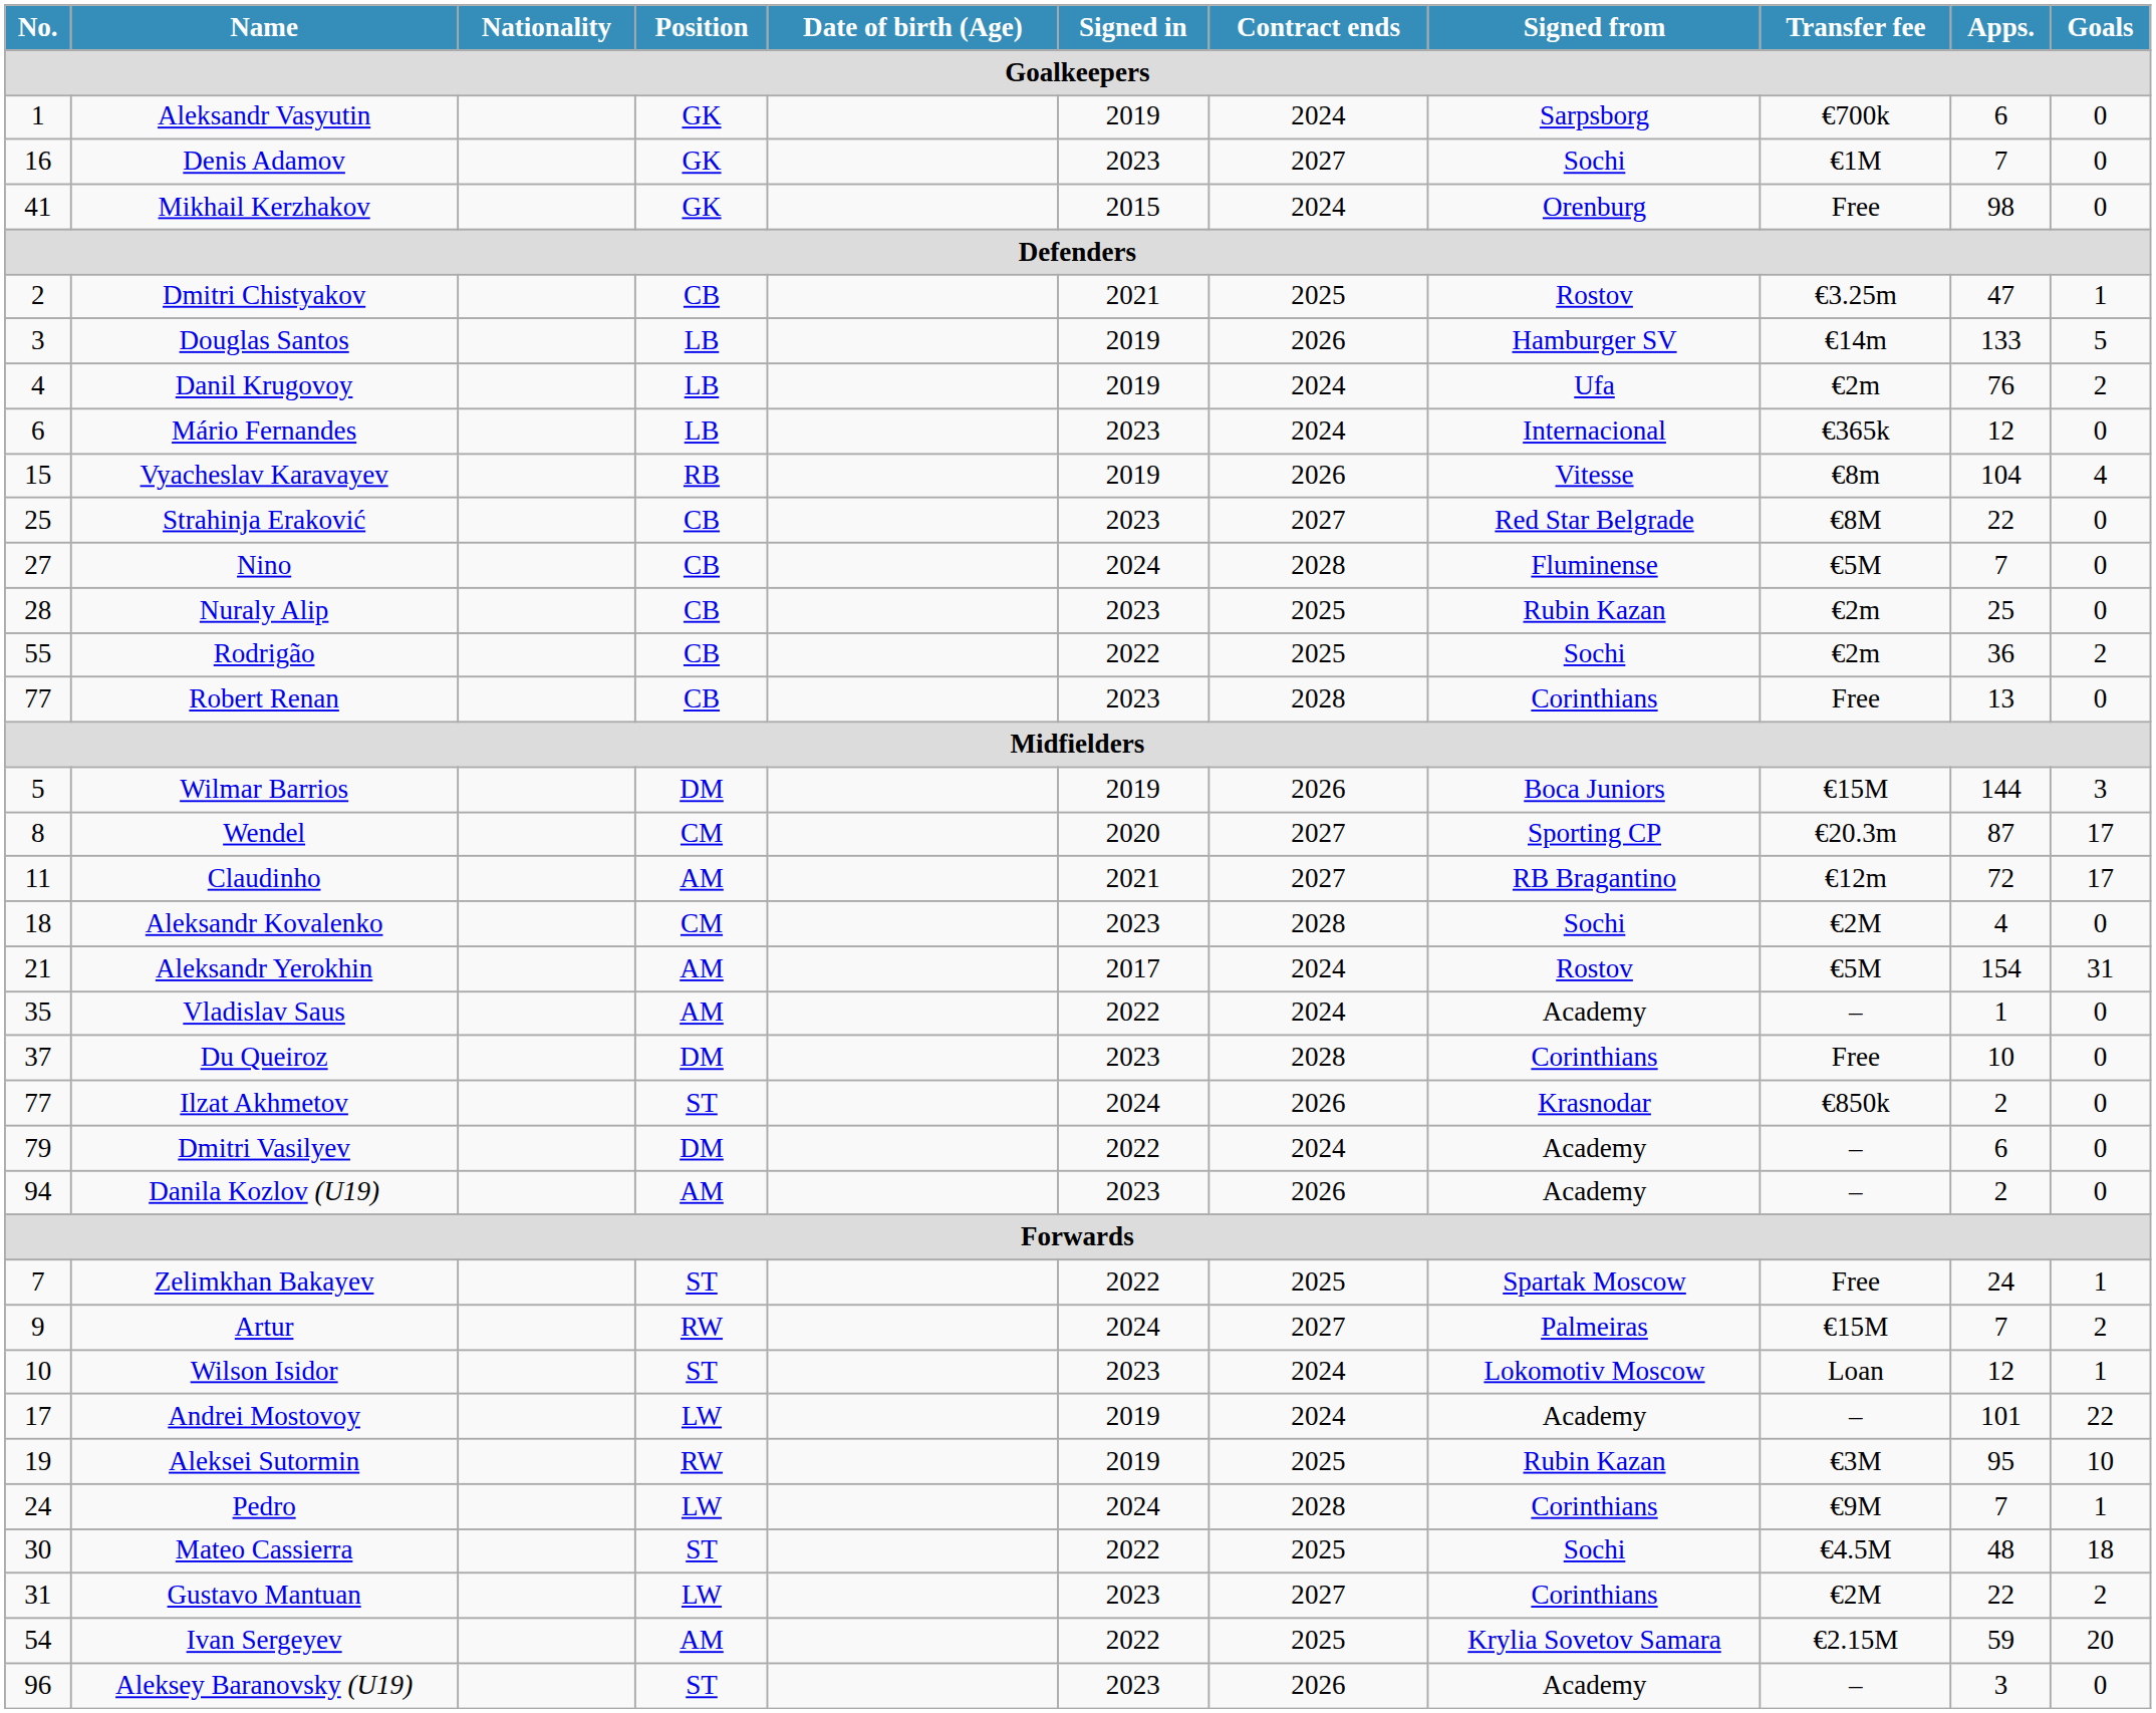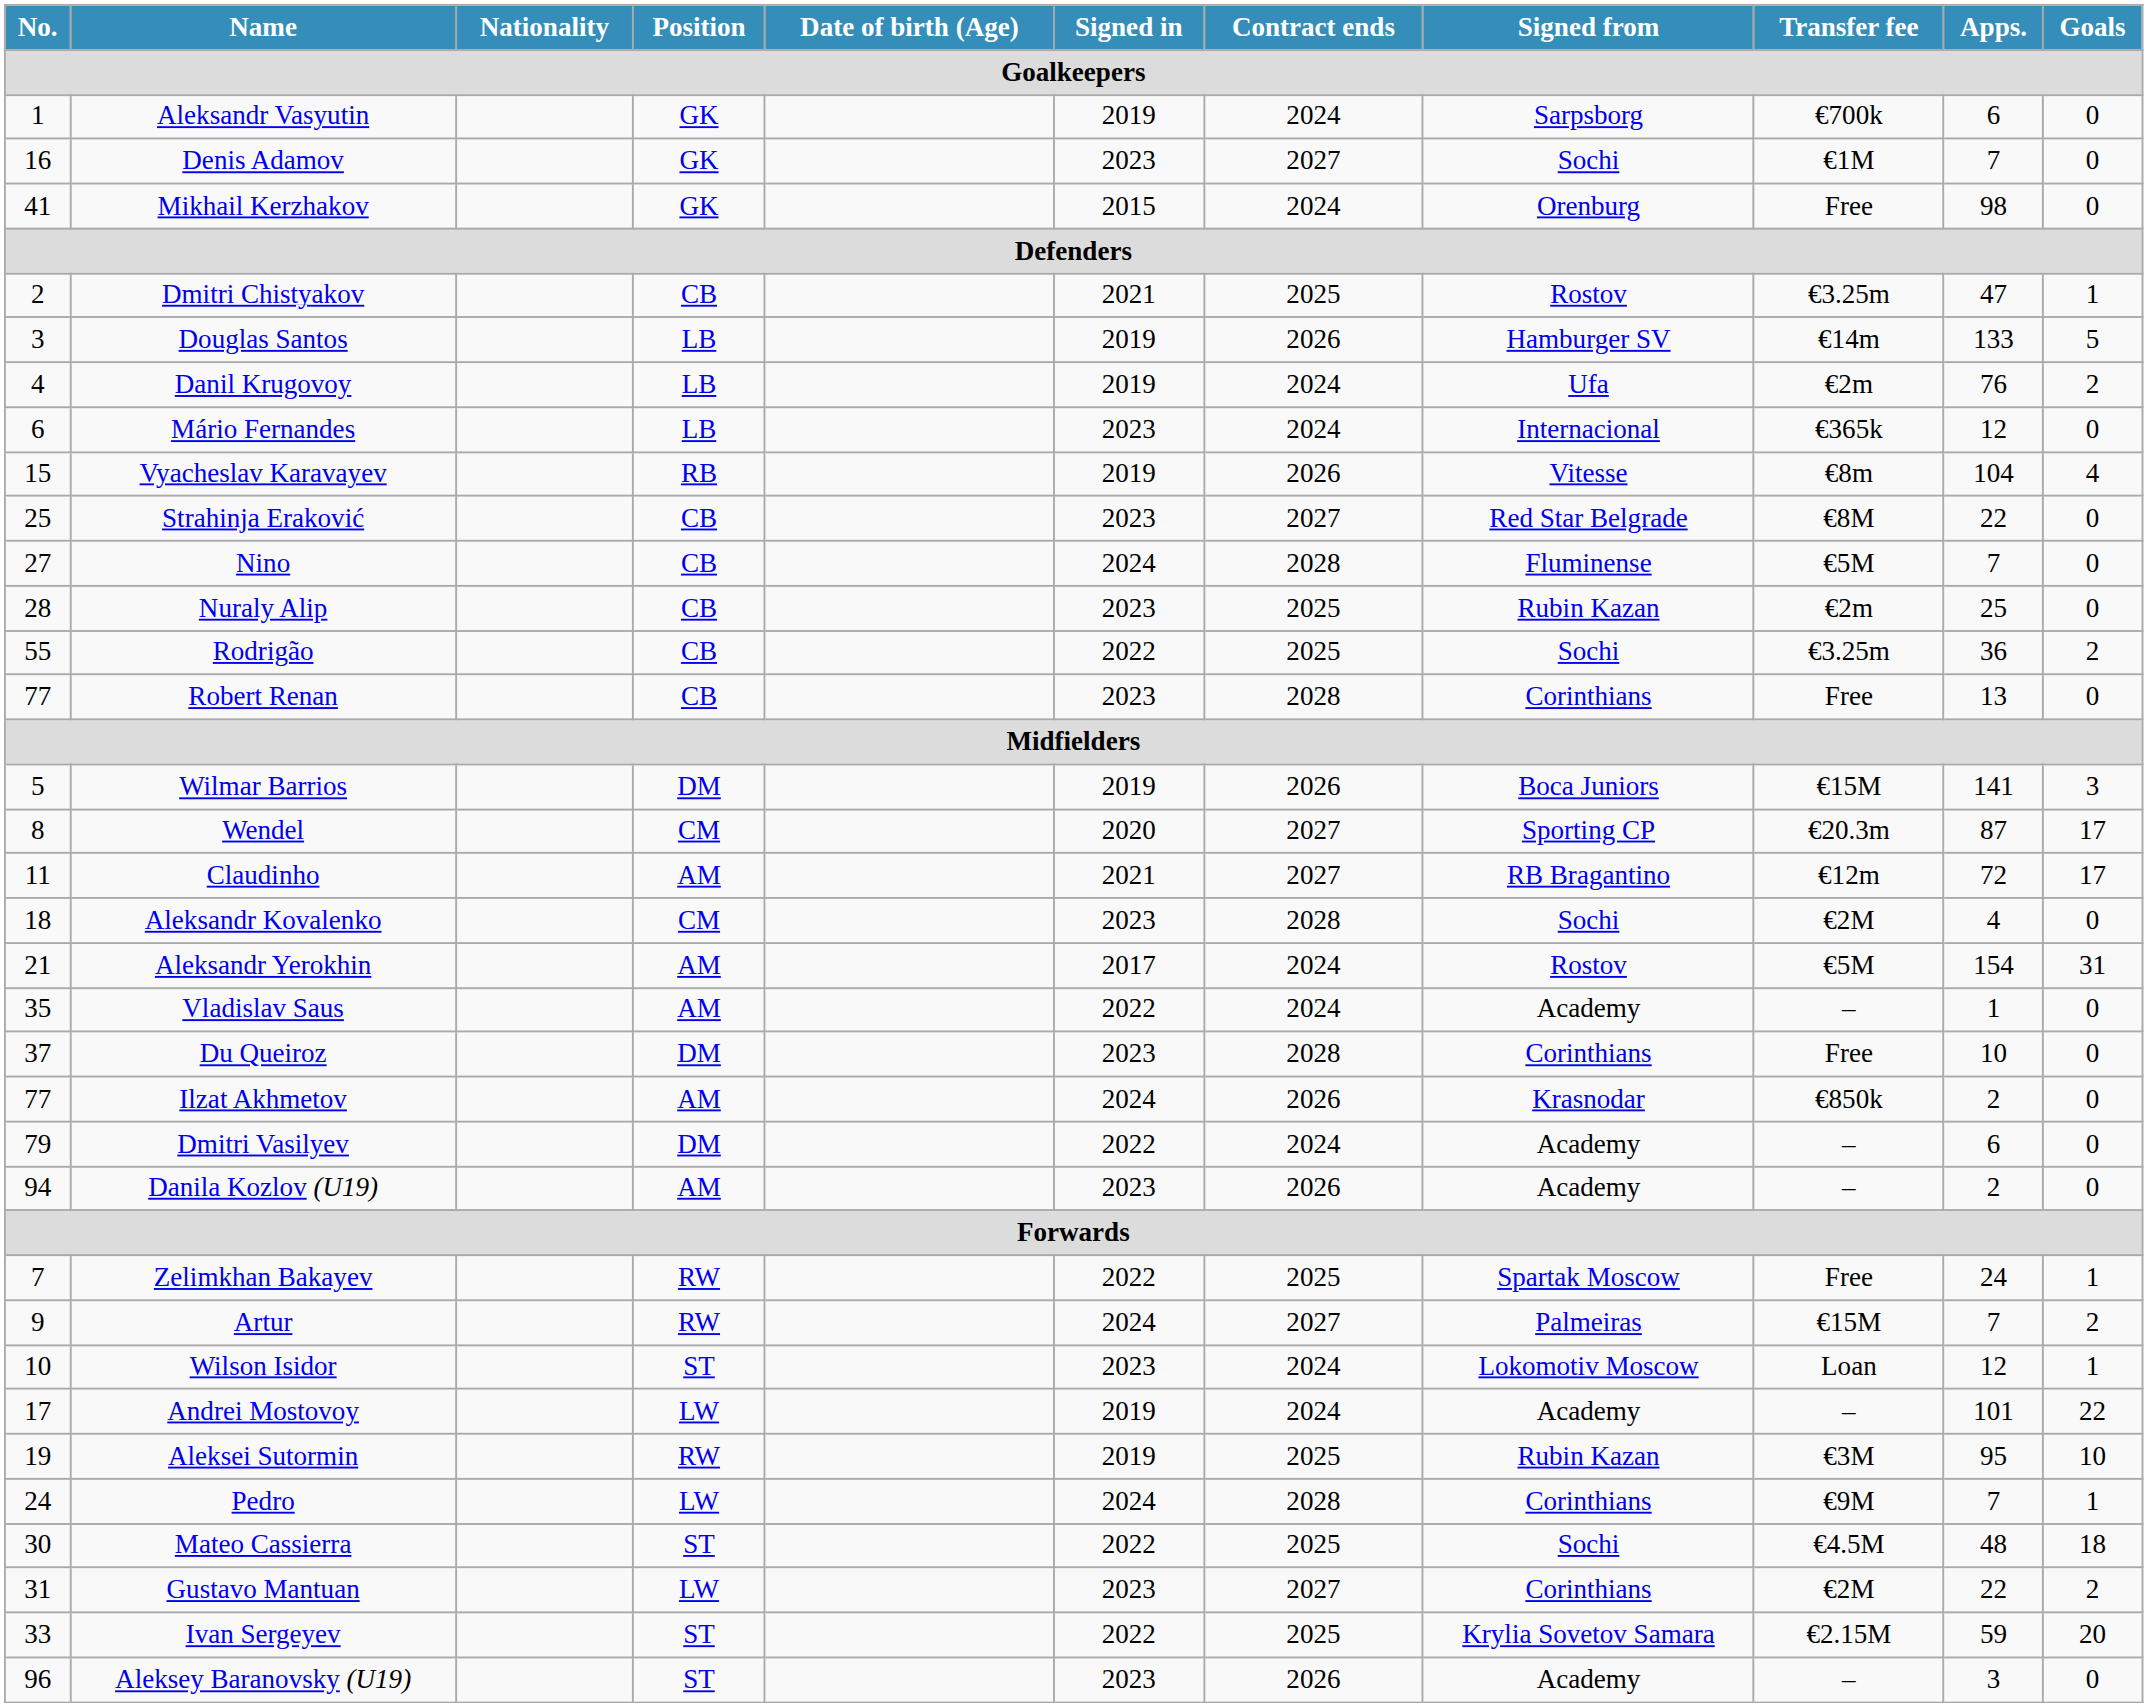 <table class="wikitable"  style="text-align:center; font-size:90%; width:90%;">
 <tr>
 <th style="background:#348EB9; color:white; text-align:center;">No.</th>
 <th style="background:#348EB9; color:white; text-align:center;">Name</th>
 <th style="background:#348EB9; color:white; text-align:center;">Nationality</th>
 <th style="background:#348EB9; color:white; text-align:center;">Position</th>
 <th style="background:#348EB9; color:white; text-align:center;">Date of birth (Age)</th>
 <th style="background:#348EB9; color:white; text-align:center;">Signed in</th>
 <th style="background:#348EB9; color:white; text-align:center;">Contract ends</th>
 <th style="background:#348EB9; color:white; text-align:center;">Signed from</th>
 <th style="background:#348EB9; color:white; text-align:center;">Transfer fee</th>
 <th style="background:#348EB9; color:white; text-align:center;">Apps.</th>
 <th style="background:#348EB9; color:white; text-align:center;">Goals</th>
 </tr>
 <tr>
 <th colspan="11"  style="background:#dcdcdc; text-align:center;">Goalkeepers</th>
 </tr>
 <tr>
 <td>1</td>
 <td><a href='#'>Aleksandr Vasyutin</a></td>
 <td></td>
 <td><a href='#'>GK</a></td>
 <td></td>
 <td>2019</td>
 <td>2024</td>
 <td> <a href='#'>Sarpsborg</a></td>
 <td>€700k</td>
 <td>6</td>
 <td>0</td>
 </tr>
 <tr>
 <td>16</td>
 <td><a href='#'>Denis Adamov</a></td>
 <td></td>
 <td><a href='#'>GK</a></td>
 <td></td>
 <td>2023</td>
 <td>2027</td>
 <td> <a href='#'>Sochi</a></td>
 <td>€1M</td>
 <td>7</td>
 <td>0</td>
 </tr>
 <tr>
 <td>41</td>
 <td><a href='#'>Mikhail Kerzhakov</a></td>
 <td></td>
 <td><a href='#'>GK</a></td>
 <td></td>
 <td>2015</td>
 <td>2024</td>
 <td> <a href='#'>Orenburg</a></td>
 <td>Free</td>
 <td>98</td>
 <td>0</td>
 </tr>
 <tr>
 <th colspan="11"  style="background:#dcdcdc; text-align:center;">Defenders</th>
 </tr>
 <tr>
 <td>2</td>
 <td><a href='#'>Dmitri Chistyakov</a></td>
 <td></td>
 <td><a href='#'>CB</a></td>
 <td></td>
 <td>2021</td>
 <td>2025</td>
 <td> <a href='#'>Rostov</a></td>
 <td>€3.25m</td>
 <td>47</td>
 <td>1</td>
 </tr>
 <tr>
 <td>3</td>
 <td><a href='#'>Douglas Santos</a></td>
 <td></td>
 <td><a href='#'>LB</a></td>
 <td></td>
 <td>2019</td>
 <td>2026</td>
 <td> <a href='#'>Hamburger SV</a></td>
 <td>€14m</td>
 <td>133</td>
 <td>5</td>
 </tr>
 <tr>
 <td>4</td>
 <td><a href='#'>Danil Krugovoy</a></td>
 <td></td>
 <td><a href='#'>LB</a></td>
 <td></td>
 <td>2019</td>
 <td>2024</td>
 <td> <a href='#'>Ufa</a></td>
 <td>€2m</td>
 <td>76</td>
 <td>2</td>
 </tr>
 <tr>
 <td>6</td>
 <td><a href='#'>Mário Fernandes</a></td>
 <td></td>
 <td><a href='#'>LB</a></td>
 <td></td>
 <td>2023</td>
 <td>2024</td>
 <td> <a href='#'>Internacional</a></td>
 <td>€365k</td>
 <td>12</td>
 <td>0</td>
 </tr>
 <tr>
 <td>15</td>
 <td><a href='#'>Vyacheslav Karavayev</a></td>
 <td></td>
 <td><a href='#'>RB</a></td>
 <td></td>
 <td>2019</td>
 <td>2026</td>
 <td> <a href='#'>Vitesse</a></td>
 <td>€8m</td>
 <td>104</td>
 <td>4</td>
 </tr>
 <tr>
 <td>25</td>
 <td><a href='#'>Strahinja Eraković</a></td>
 <td></td>
 <td><a href='#'>CB</a></td>
 <td></td>
 <td>2023</td>
 <td>2027</td>
 <td> <a href='#'>Red Star Belgrade</a></td>
 <td>€8M</td>
 <td>22</td>
 <td>0</td>
 </tr>
 <tr>
 <td>27</td>
 <td><a href='#'>Nino</a></td>
 <td></td>
 <td><a href='#'>CB</a></td>
 <td></td>
 <td>2024</td>
 <td>2028</td>
 <td> <a href='#'>Fluminense</a></td>
 <td>€5M</td>
 <td>7</td>
 <td>0</td>
 </tr>
 <tr>
 <td>28</td>
 <td><a href='#'>Nuraly Alip</a></td>
 <td></td>
 <td><a href='#'>CB</a></td>
 <td></td>
 <td>2023</td>
 <td>2025</td>
 <td> <a href='#'>Rubin Kazan</a></td>
 <td>€2m</td>
 <td>25</td>
 <td>0</td>
 </tr>
 <tr>
 <td>55</td>
 <td><a href='#'>Rodrigão</a></td>
 <td></td>
 <td><a href='#'>CB</a></td>
 <td></td>
 <td>2022</td>
 <td>2025</td>
 <td> <a href='#'>Sochi</a></td>
-<td>€2m</td>
+<td>€3.25m</td>
 <td>36</td>
 <td>2</td>
 </tr>
 <tr>
 <td>77</td>
 <td><a href='#'>Robert Renan</a></td>
 <td></td>
 <td><a href='#'>CB</a></td>
 <td></td>
 <td>2023</td>
 <td>2028</td>
 <td> <a href='#'>Corinthians</a></td>
 <td>Free</td>
 <td>13</td>
 <td>0</td>
 </tr>
 <tr>
 <th colspan="11"  style="background:#dcdcdc; text-align:center;">Midfielders</th>
 </tr>
 <tr>
 <td>5</td>
 <td><a href='#'>Wilmar Barrios</a></td>
 <td></td>
 <td><a href='#'>DM</a></td>
 <td></td>
 <td>2019</td>
 <td>2026</td>
 <td> <a href='#'>Boca Juniors</a></td>
 <td>€15M</td>
-<td>144</td>
+<td>141</td>
 <td>3</td>
 </tr>
 <tr>
 <td>8</td>
 <td><a href='#'>Wendel</a></td>
 <td></td>
 <td><a href='#'>CM</a></td>
 <td></td>
 <td>2020</td>
 <td>2027</td>
 <td> <a href='#'>Sporting CP</a></td>
 <td>€20.3m</td>
 <td>87</td>
 <td>17</td>
 </tr>
 <tr>
 <td>11</td>
 <td><a href='#'>Claudinho</a></td>
 <td></td>
 <td><a href='#'>AM</a></td>
 <td></td>
 <td>2021</td>
 <td>2027</td>
 <td> <a href='#'>RB Bragantino</a></td>
 <td>€12m</td>
 <td>72</td>
 <td>17</td>
 </tr>
 <tr>
 <td>18</td>
 <td><a href='#'>Aleksandr Kovalenko</a></td>
 <td></td>
 <td><a href='#'>CM</a></td>
 <td></td>
 <td>2023</td>
 <td>2028</td>
 <td> <a href='#'>Sochi</a></td>
 <td>€2M</td>
 <td>4</td>
 <td>0</td>
 </tr>
 <tr>
 <td>21</td>
 <td><a href='#'>Aleksandr Yerokhin</a></td>
 <td></td>
 <td><a href='#'>AM</a></td>
 <td></td>
 <td>2017</td>
 <td>2024</td>
 <td> <a href='#'>Rostov</a></td>
 <td>€5M</td>
 <td>154</td>
 <td>31</td>
 </tr>
 <tr>
 <td>35</td>
 <td><a href='#'>Vladislav Saus</a></td>
 <td></td>
 <td><a href='#'>AM</a></td>
 <td></td>
 <td>2022</td>
 <td>2024</td>
 <td>Academy</td>
 <td>–</td>
 <td>1</td>
 <td>0</td>
 </tr>
 <tr>
 <td>37</td>
 <td><a href='#'>Du Queiroz</a></td>
 <td></td>
 <td><a href='#'>DM</a></td>
 <td></td>
 <td>2023</td>
 <td>2028</td>
 <td> <a href='#'>Corinthians</a></td>
 <td>Free</td>
 <td>10</td>
 <td>0</td>
 </tr>
 <tr>
 <td>77</td>
 <td><a href='#'>Ilzat Akhmetov</a></td>
 <td></td>
-<td><a href='#'>ST</a></td>
+<td><a href='#'>AM</a></td>
 <td></td>
 <td>2024</td>
 <td>2026</td>
 <td> <a href='#'>Krasnodar</a></td>
 <td>€850k</td>
 <td>2</td>
 <td>0</td>
 </tr>
 <tr>
 <td>79</td>
 <td><a href='#'>Dmitri Vasilyev</a></td>
 <td></td>
 <td><a href='#'>DM</a></td>
 <td></td>
 <td>2022</td>
 <td>2024</td>
 <td>Academy</td>
 <td>–</td>
 <td>6</td>
 <td>0</td>
 </tr>
 <tr>
 <td>94</td>
 <td><a href='#'>Danila Kozlov</a> <em>(U19)</em></td>
 <td></td>
 <td><a href='#'>AM</a></td>
 <td></td>
 <td>2023</td>
 <td>2026</td>
 <td>Academy</td>
 <td>–</td>
 <td>2</td>
 <td>0</td>
 </tr>
 <tr>
 <th colspan="11"  style="background:#dcdcdc; text-align:center;">Forwards</th>
 </tr>
 <tr>
 <td>7</td>
 <td><a href='#'>Zelimkhan Bakayev</a></td>
 <td></td>
-<td><a href='#'>ST</a></td>
+<td><a href='#'>RW</a></td>
 <td></td>
 <td>2022</td>
 <td>2025</td>
 <td> <a href='#'>Spartak Moscow</a></td>
 <td>Free</td>
 <td>24</td>
 <td>1</td>
 </tr>
 <tr>
 <td>9</td>
 <td><a href='#'>Artur</a></td>
 <td></td>
 <td><a href='#'>RW</a></td>
 <td></td>
 <td>2024</td>
 <td>2027</td>
 <td> <a href='#'>Palmeiras</a></td>
 <td>€15M</td>
 <td>7</td>
 <td>2</td>
 </tr>
 <tr>
 <td>10</td>
 <td><a href='#'>Wilson Isidor</a></td>
 <td></td>
 <td><a href='#'>ST</a></td>
 <td></td>
 <td>2023</td>
 <td>2024</td>
 <td> <a href='#'>Lokomotiv Moscow</a></td>
 <td>Loan</td>
 <td>12</td>
 <td>1</td>
 </tr>
 <tr>
 <td>17</td>
 <td><a href='#'>Andrei Mostovoy</a></td>
 <td></td>
 <td><a href='#'>LW</a></td>
 <td></td>
 <td>2019</td>
 <td>2024</td>
 <td>Academy</td>
 <td>–</td>
 <td>101</td>
 <td>22</td>
 </tr>
 <tr>
 <td>19</td>
 <td><a href='#'>Aleksei Sutormin</a></td>
 <td></td>
 <td><a href='#'>RW</a></td>
 <td></td>
 <td>2019</td>
 <td>2025</td>
 <td> <a href='#'>Rubin Kazan</a></td>
 <td>€3M</td>
 <td>95</td>
 <td>10</td>
 </tr>
 <tr>
 <td>24</td>
 <td><a href='#'>Pedro</a></td>
 <td></td>
 <td><a href='#'>LW</a></td>
 <td></td>
 <td>2024</td>
 <td>2028</td>
 <td> <a href='#'>Corinthians</a></td>
 <td>€9M</td>
 <td>7</td>
 <td>1</td>
 </tr>
 <tr>
 <td>30</td>
 <td><a href='#'>Mateo Cassierra</a></td>
 <td></td>
 <td><a href='#'>ST</a></td>
 <td></td>
 <td>2022</td>
 <td>2025</td>
 <td> <a href='#'>Sochi</a></td>
 <td>€4.5M</td>
 <td>48</td>
 <td>18</td>
 </tr>
 <tr>
 <td>31</td>
 <td><a href='#'>Gustavo Mantuan</a></td>
 <td></td>
 <td><a href='#'>LW</a></td>
 <td></td>
 <td>2023</td>
 <td>2027</td>
 <td> <a href='#'>Corinthians</a></td>
 <td>€2M</td>
 <td>22</td>
 <td>2</td>
 </tr>
 <tr>
-<td>54</td>
+<td>33</td>
 <td><a href='#'>Ivan Sergeyev</a></td>
 <td></td>
-<td><a href='#'>AM</a></td>
+<td><a href='#'>ST</a></td>
 <td></td>
 <td>2022</td>
 <td>2025</td>
 <td> <a href='#'>Krylia Sovetov Samara</a></td>
 <td>€2.15M</td>
 <td>59</td>
 <td>20</td>
 </tr>
 <tr>
 <td>96</td>
 <td><a href='#'>Aleksey Baranovsky</a> <em>(U19)</em></td>
 <td></td>
 <td><a href='#'>ST</a></td>
 <td></td>
 <td>2023</td>
 <td>2026</td>
 <td>Academy</td>
 <td>–</td>
 <td>3</td>
 <td>0</td>
 </tr>
 </table>
